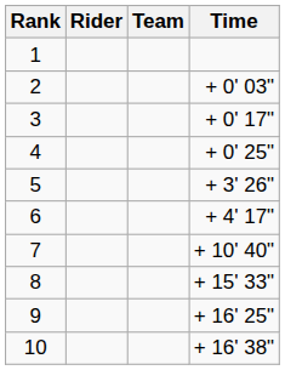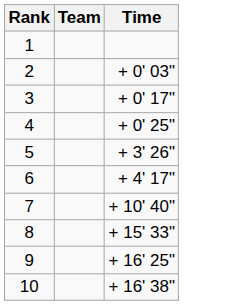 <table class="wikitable">
 <tr>
 <th scope="col">Rank</th>
-<th scope="col">Rider</th>
 <th scope="col">Team</th>
 <th scope="col">Time</th>
 </tr>
 <tr>
 <td style="text-align:center;">1</td>
-<td> </td>
 <td></td>
 <td style="text-align:right;"></td>
 </tr>
 <tr>
 <td style="text-align:center;">2</td>
 <td></td>
-<td></td>
 <td style="text-align:right;">+ 0' 03"</td>
 </tr>
 <tr>
 <td style="text-align:center;">3</td>
-<td></td>
 <td></td>
 <td style="text-align:right;">+ 0' 17"</td>
 </tr>
 <tr>
 <td style="text-align:center;">4</td>
 <td></td>
-<td></td>
 <td style="text-align:right;">+ 0' 25"</td>
 </tr>
 <tr>
 <td style="text-align:center;">5</td>
-<td></td>
 <td></td>
 <td style="text-align:right;">+ 3' 26"</td>
 </tr>
 <tr>
 <td style="text-align:center;">6</td>
 <td></td>
-<td></td>
 <td style="text-align:right;">+ 4' 17"</td>
 </tr>
 <tr>
 <td style="text-align:center;">7</td>
-<td> </td>
 <td></td>
 <td style="text-align:right;">+ 10' 40"</td>
 </tr>
 <tr>
 <td style="text-align:center;">8</td>
 <td></td>
-<td></td>
 <td style="text-align:right;">+ 15' 33"</td>
 </tr>
 <tr>
 <td style="text-align:center;">9</td>
-<td></td>
 <td></td>
 <td style="text-align:right;">+ 16' 25"</td>
 </tr>
 <tr>
 <td style="text-align:center;">10</td>
 <td></td>
-<td></td>
 <td style="text-align:right;">+ 16' 38"</td>
 </tr>
 </table>
